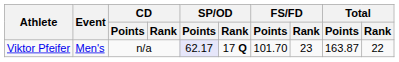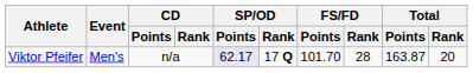 <table class="wikitable" style="font-size:90%">
 <tr>
 <th rowspan="2">Athlete</th>
 <th rowspan="2">Event</th>
 <th colspan="2">CD</th>
 <th colspan="2">SP/OD</th>
 <th colspan="2">FS/FD</th>
 <th colspan="2">Total</th>
 </tr>
 <tr>
 <th>Points</th>
 <th>Rank</th>
 <th>Points</th>
 <th>Rank</th>
 <th>Points</th>
 <th>Rank</th>
 <th>Points</th>
 <th>Rank</th>
 </tr>
 <tr>
 <td><a href='#'>Viktor Pfeifer</a></td>
 <td><a href='#'>Men's</a></td>
 <td colspan=2 align="center">n/a</td>
 <td align="center" style="background: lavender;">62.17</td>
 <td align="center">17 <strong>Q</strong></td>
 <td align="center">101.70</td>
-<td align="center">23</td>
+<td align="center">28</td>
 <td align="center">163.87</td>
-<td align="center">22</td>
+<td align="center">20</td>
 </tr>
 </table>
